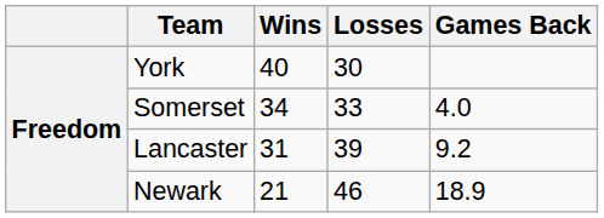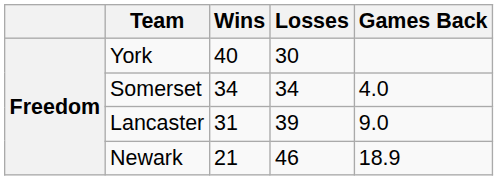 <table class="wikitable">
 <tr>
 <th></th>
 <th>Team</th>
 <th>Wins</th>
 <th>Losses</th>
 <th>Games Back</th>
 </tr>
 <tr>
 <th rowspan="4">Freedom</th>
 <td>York</td>
 <td>40</td>
 <td>30</td>
 <td></td>
 </tr>
 <tr>
 <td>Somerset</td>
 <td>34</td>
-<td>33</td>
+<td>34</td>
 <td>4.0</td>
 </tr>
 <tr>
 <td>Lancaster</td>
 <td>31</td>
 <td>39</td>
-<td>9.2</td>
+<td>9.0</td>
 </tr>
 <tr>
 <td>Newark</td>
 <td>21</td>
 <td>46</td>
 <td>18.9</td>
 </tr>
 </table>
